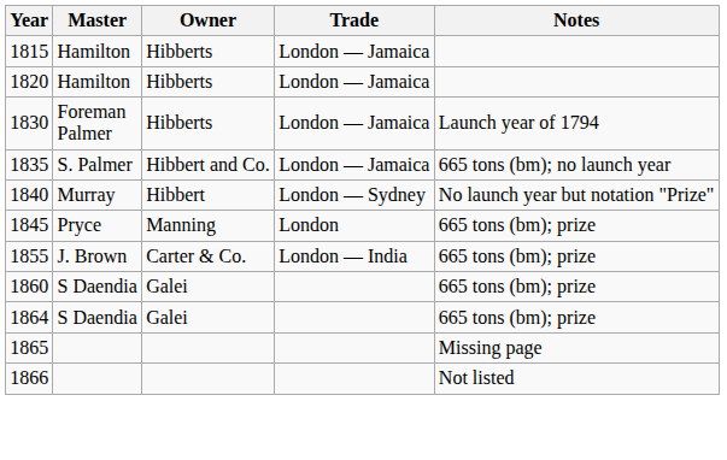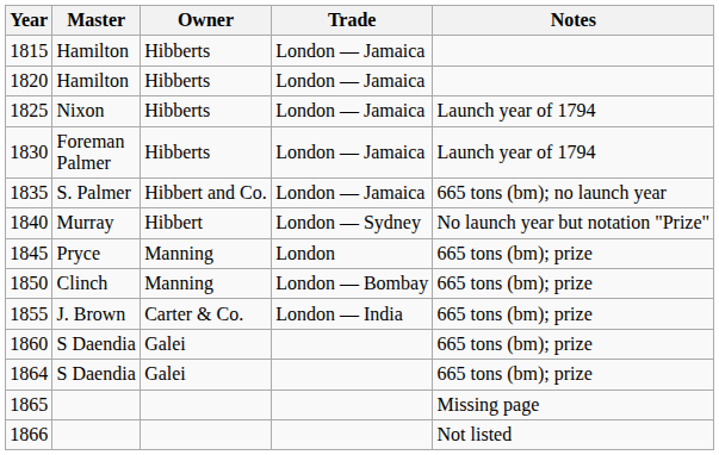 <table class="sortable wikitable">
 <tr>
 <th>Year</th>
 <th>Master</th>
 <th>Owner</th>
 <th>Trade</th>
 <th>Notes</th>
 </tr>
 <tr>
 <td>1815</td>
 <td>Hamilton</td>
 <td>Hibberts</td>
 <td>London — Jamaica</td>
 <td></td>
 </tr>
 <tr>
 <td>1820</td>
 <td>Hamilton</td>
 <td>Hibberts</td>
 <td>London — Jamaica</td>
 <td></td>
+</tr>
+<tr>
+<td>1825</td>
+<td>Nixon</td>
+<td>Hibberts</td>
+<td>London — Jamaica</td>
+<td>Launch year of 1794</td>
 </tr>
 <tr>
 <td>1830</td>
 <td>Foreman<br>Palmer</td>
 <td>Hibberts</td>
 <td>London — Jamaica</td>
 <td>Launch year of 1794</td>
 </tr>
 <tr>
 <td>1835</td>
 <td>S. Palmer</td>
 <td>Hibbert and Co.</td>
 <td>London — Jamaica</td>
 <td>665 tons (bm); no launch year</td>
 </tr>
 <tr>
 <td>1840</td>
 <td>Murray</td>
 <td>Hibbert</td>
 <td>London — Sydney</td>
 <td>No launch year but notation "Prize"</td>
 </tr>
 <tr>
 <td>1845</td>
 <td>Pryce</td>
 <td>Manning</td>
 <td>London</td>
+<td>665 tons (bm); prize</td>
+</tr>
+<tr>
+<td>1850</td>
+<td>Clinch</td>
+<td>Manning</td>
+<td>London — Bombay</td>
 <td>665 tons (bm); prize</td>
 </tr>
 <tr>
 <td>1855</td>
 <td>J. Brown</td>
 <td>Carter & Co.</td>
 <td>London — India</td>
 <td>665 tons (bm); prize</td>
 </tr>
 <tr>
 <td>1860</td>
 <td>S Daendia</td>
 <td>Galei</td>
 <td></td>
 <td>665 tons (bm); prize</td>
 </tr>
 <tr>
 <td>1864</td>
 <td>S Daendia</td>
 <td>Galei</td>
 <td></td>
 <td>665 tons (bm); prize</td>
 </tr>
 <tr>
 <td>1865</td>
 <td></td>
 <td></td>
 <td></td>
 <td>Missing page</td>
 </tr>
 <tr>
 <td>1866</td>
 <td></td>
 <td></td>
 <td></td>
 <td>Not listed</td>
 </tr>
 <tr>
 </tr>
 </table>
